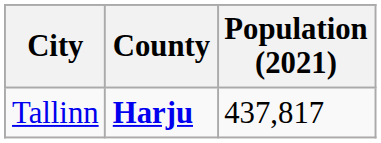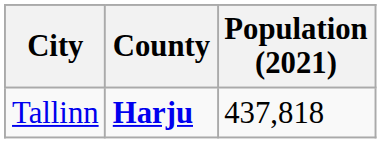 <table class="wikitable sortable sticky-header col3right">
 <tr>
 <th>City</th>
 <th>County</th>
 <th>Population<br>(2021)</th>
 </tr>
 <tr>
 <td><a href='#'>Tallinn</a></td>
 <td><strong><a href='#'>Harju</a></strong></td>
-<td>437,817</td>
+<td>437,818</td>
 </tr>
 </table>
